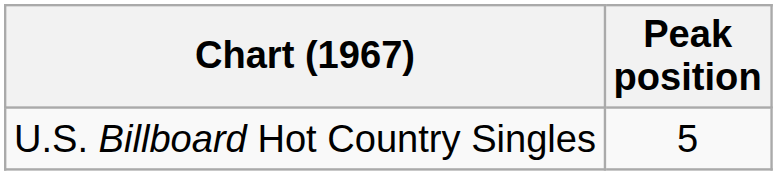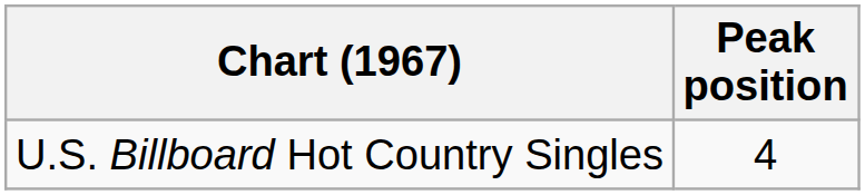 <table class="wikitable">
 <tr>
 <th>Chart (1967)</th>
 <th>Peak<br>position</th>
 </tr>
 <tr>
 <td>U.S. <em>Billboard</em> Hot Country Singles</td>
-<td align="center">5</td>
+<td align="center">4</td>
 </tr>
 </table>
